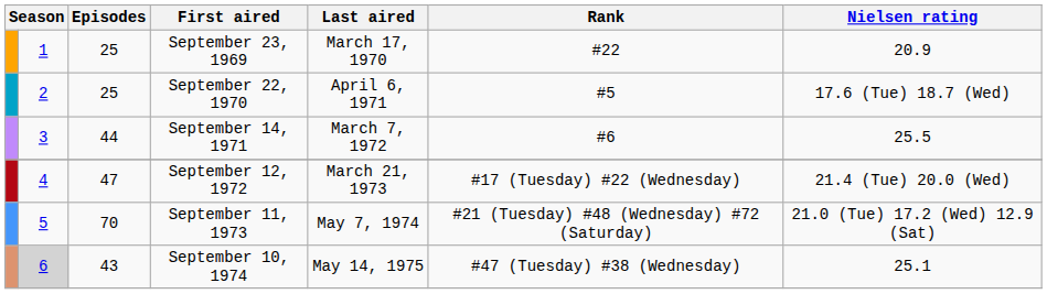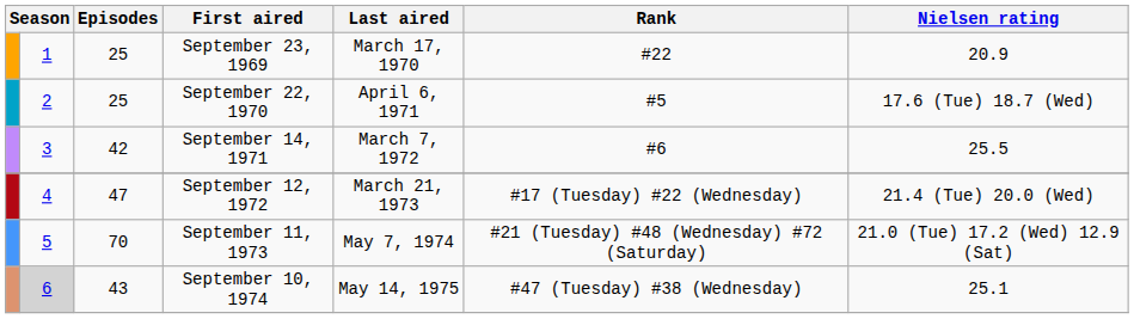 <table class=wikitable style="text-align:center">
 <tr>
 <th colspan=2>Season</th>
 <th>Episodes</th>
 <th>First aired</th>
 <th>Last aired</th>
 <th>Rank</th>
 <th><a href='#'>Nielsen rating</a></th>
 </tr>
 <tr>
 <td style="width:5px; background:#FFA500"></td>
 <td><a href='#'>1</a></td>
 <td>25</td>
 <td>September 23, 1969</td>
 <td>March 17, 1970</td>
 <td>#22</td>
 <td>20.9</td>
 </tr>
 <tr>
 <td bgcolor="00A3C8"></td>
 <td><a href='#'>2</a></td>
 <td>25</td>
 <td>September 22, 1970</td>
 <td>April 6, 1971</td>
 <td>#5</td>
 <td>17.6 (Tue) 18.7 (Wed)</td>
 </tr>
 <tr>
 <td bgcolor="CO8afb"></td>
 <td><a href='#'>3</a></td>
-<td>44</td>
+<td>42</td>
 <td>September 14, 1971</td>
 <td>March 7, 1972</td>
 <td>#6</td>
 <td>25.5</td>
 </tr>
 <tr>
 </tr>
 <tr>
 <td bgcolor="B30713"></td>
 <td><a href='#'>4</a></td>
 <td>47</td>
 <td>September 12, 1972</td>
 <td>March 21, 1973</td>
 <td>#17 (Tuesday) #22 (Wednesday)</td>
 <td>21.4 (Tue) 20.0 (Wed)</td>
 </tr>
 <tr>
 <td bgcolor="4496fb"></td>
 <td><a href='#'>5</a></td>
 <td>70</td>
 <td>September 11, 1973</td>
 <td>May 7, 1974</td>
 <td>#21 (Tuesday) #48 (Wednesday) #72 (Saturday)</td>
 <td>21.0 (Tue) 17.2 (Wed) 12.9 (Sat)</td>
 </tr>
 <tr>
 <td bgcolor="dd936f"></td>
 <td style="background: lightgrey;"><a href='#'>6</a></td>
 <td>43</td>
 <td>September 10, 1974</td>
 <td>May 14, 1975</td>
 <td>#47 (Tuesday) #38 (Wednesday)</td>
 <td>25.1</td>
 </tr>
 <tr>
 </tr>
 </table>
